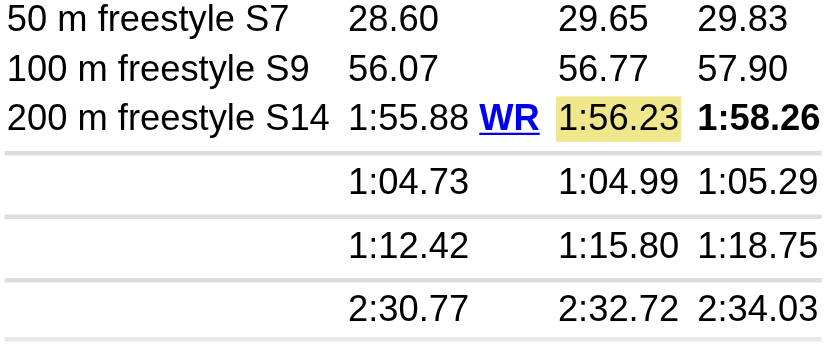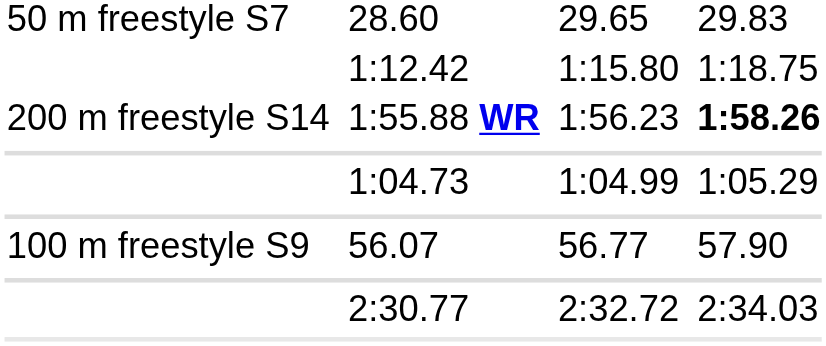 <table>
 <tr>
 <td>50 m freestyle S7<br></td>
 <td></td>
 <td>28.60</td>
 <td></td>
 <td>29.65</td>
 <td></td>
 <td>29.83</td>
 </tr>
 <tr>
-<td>100 m freestyle S9<br></td>
+<td><br></td>
 <td></td>
-<td>56.07</td>
+<td>1:12.42</td>
 <td></td>
-<td>56.77</td>
+<td>1:15.80</td>
 <td></td>
-<td>57.90</td>
+<td>1:18.75</td>
 </tr>
 <tr>
 <td>200 m freestyle S14<br></td>
 <td></td>
 <td>1:55.88 <strong><a href='#'>WR</a></strong></td>
 <td></td>
-<td style="background: khaki;">1:56.23</td>
+<td>1:56.23</td>
 <td></td>
 <td><strong>1:58.26</strong></td>
 </tr>
 <tr>
 </tr>
 <tr bgcolor=#DDDDDD>
 <td colspan=7></td>
 </tr>
 <tr>
 <td><br></td>
 <td></td>
 <td>1:04.73</td>
 <td></td>
 <td>1:04.99</td>
 <td></td>
 <td>1:05.29</td>
 </tr>
 <tr>
 </tr>
 <tr bgcolor=#DDDDDD>
 <td colspan=7></td>
 </tr>
 <tr>
-<td><br></td>
+<td>100 m freestyle S9<br></td>
 <td></td>
-<td>1:12.42</td>
+<td>56.07</td>
 <td></td>
-<td>1:15.80</td>
+<td>56.77</td>
 <td></td>
-<td>1:18.75</td>
+<td>57.90</td>
 </tr>
 <tr>
 </tr>
 <tr bgcolor=#DDDDDD>
 <td colspan=7></td>
 </tr>
 <tr>
 <td><br></td>
 <td></td>
 <td>2:30.77</td>
 <td></td>
 <td>2:32.72</td>
 <td></td>
 <td>2:34.03</td>
 </tr>
 <tr bgcolor= e8e8e8>
 <td colspan=7></td>
 </tr>
 </table>
